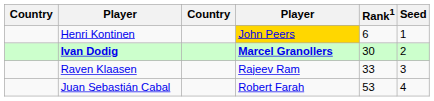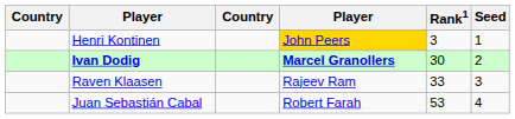 <table class="sortable wikitable">
 <tr>
 <th width="70">Country</th>
 <th width="175">Player</th>
 <th width="70">Country</th>
 <th width="175">Player</th>
 <th>Rank<sup>1</sup></th>
 <th>Seed</th>
 </tr>
 <tr>
 <td></td>
 <td><a href='#'>Henri Kontinen</a></td>
 <td></td>
 <td style="background: gold;"><a href='#'>John Peers</a></td>
-<td>6</td>
+<td>3</td>
 <td>1</td>
 </tr>
 <tr style="background:#cfc;">
 <td></td>
 <td><strong><a href='#'>Ivan Dodig</a></strong></td>
 <td></td>
 <td><strong><a href='#'>Marcel Granollers</a></strong></td>
 <td>30</td>
 <td>2</td>
 </tr>
 <tr>
 <td></td>
 <td><a href='#'>Raven Klaasen</a></td>
 <td></td>
 <td><a href='#'>Rajeev Ram</a></td>
 <td>33</td>
 <td>3</td>
 </tr>
 <tr>
 <td></td>
 <td><a href='#'>Juan Sebastián Cabal</a></td>
 <td></td>
 <td><a href='#'>Robert Farah</a></td>
 <td>53</td>
 <td>4</td>
 </tr>
 </table>
